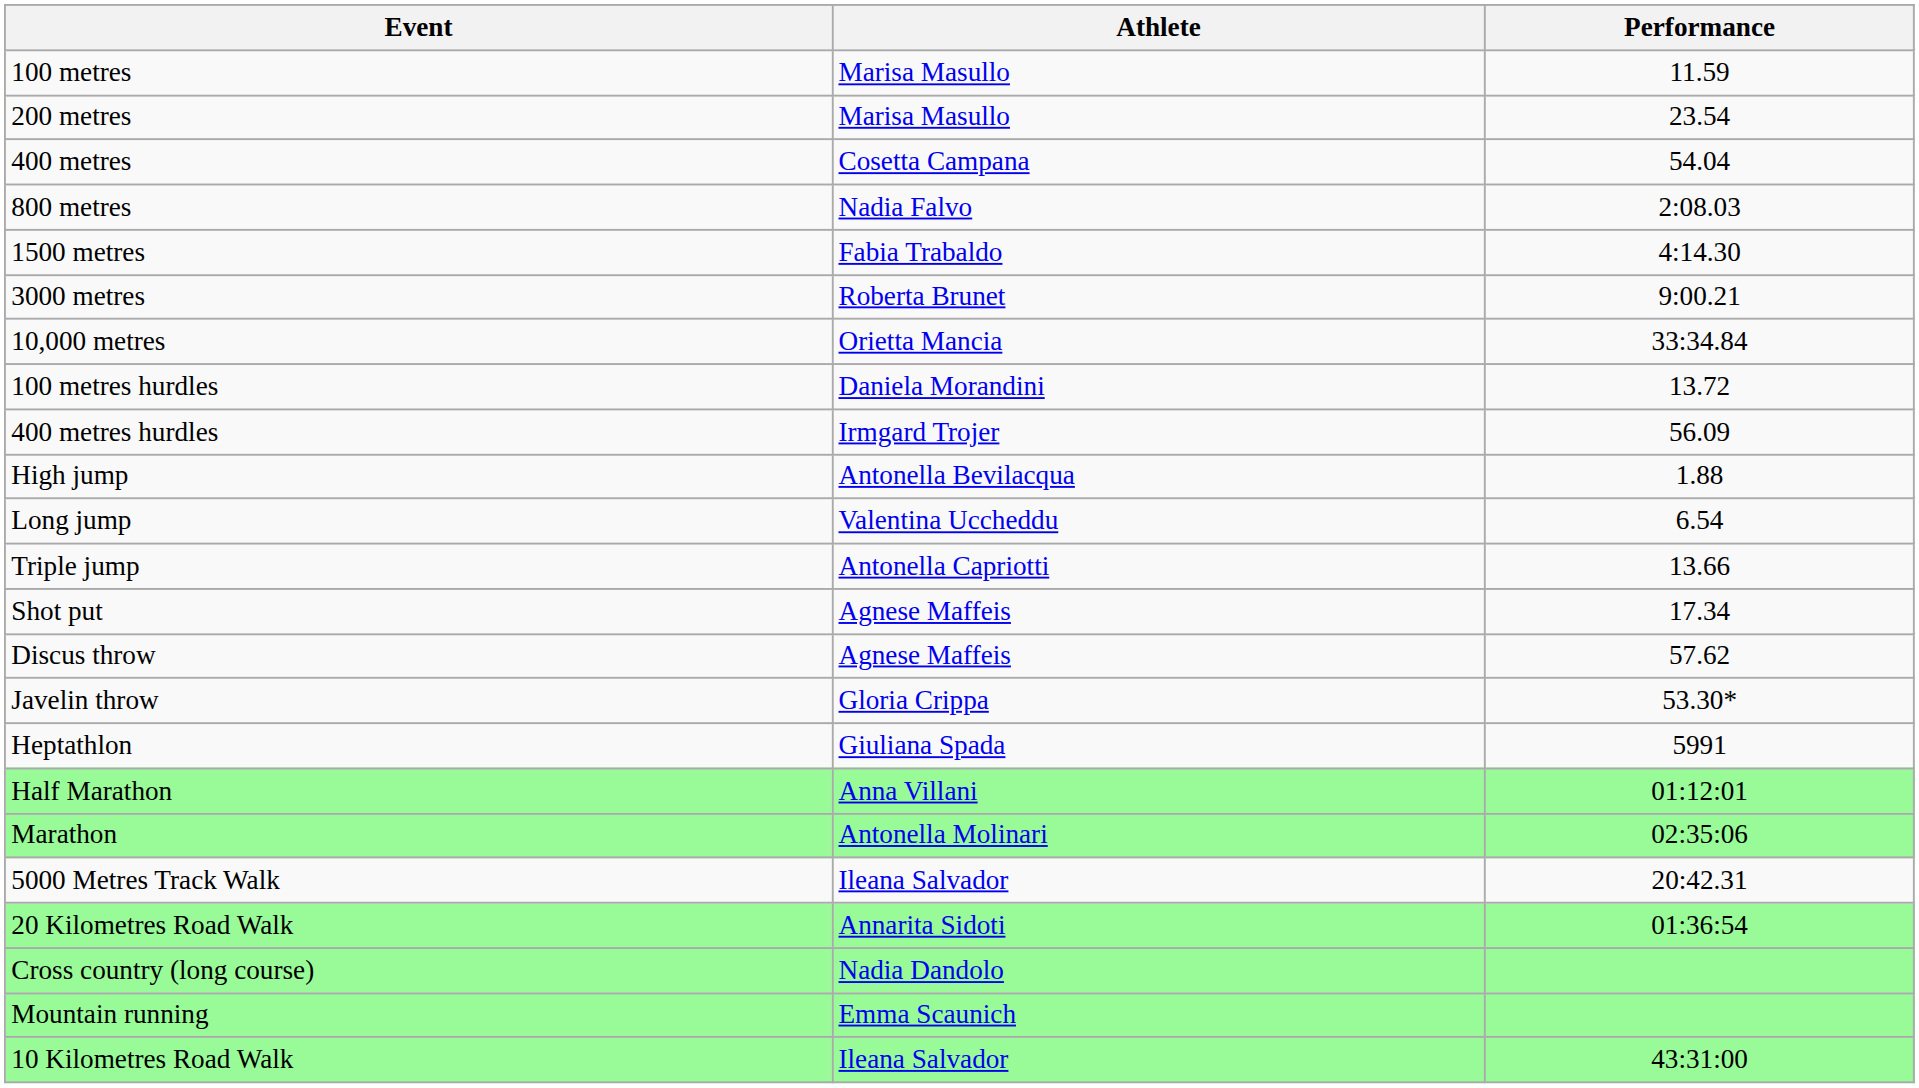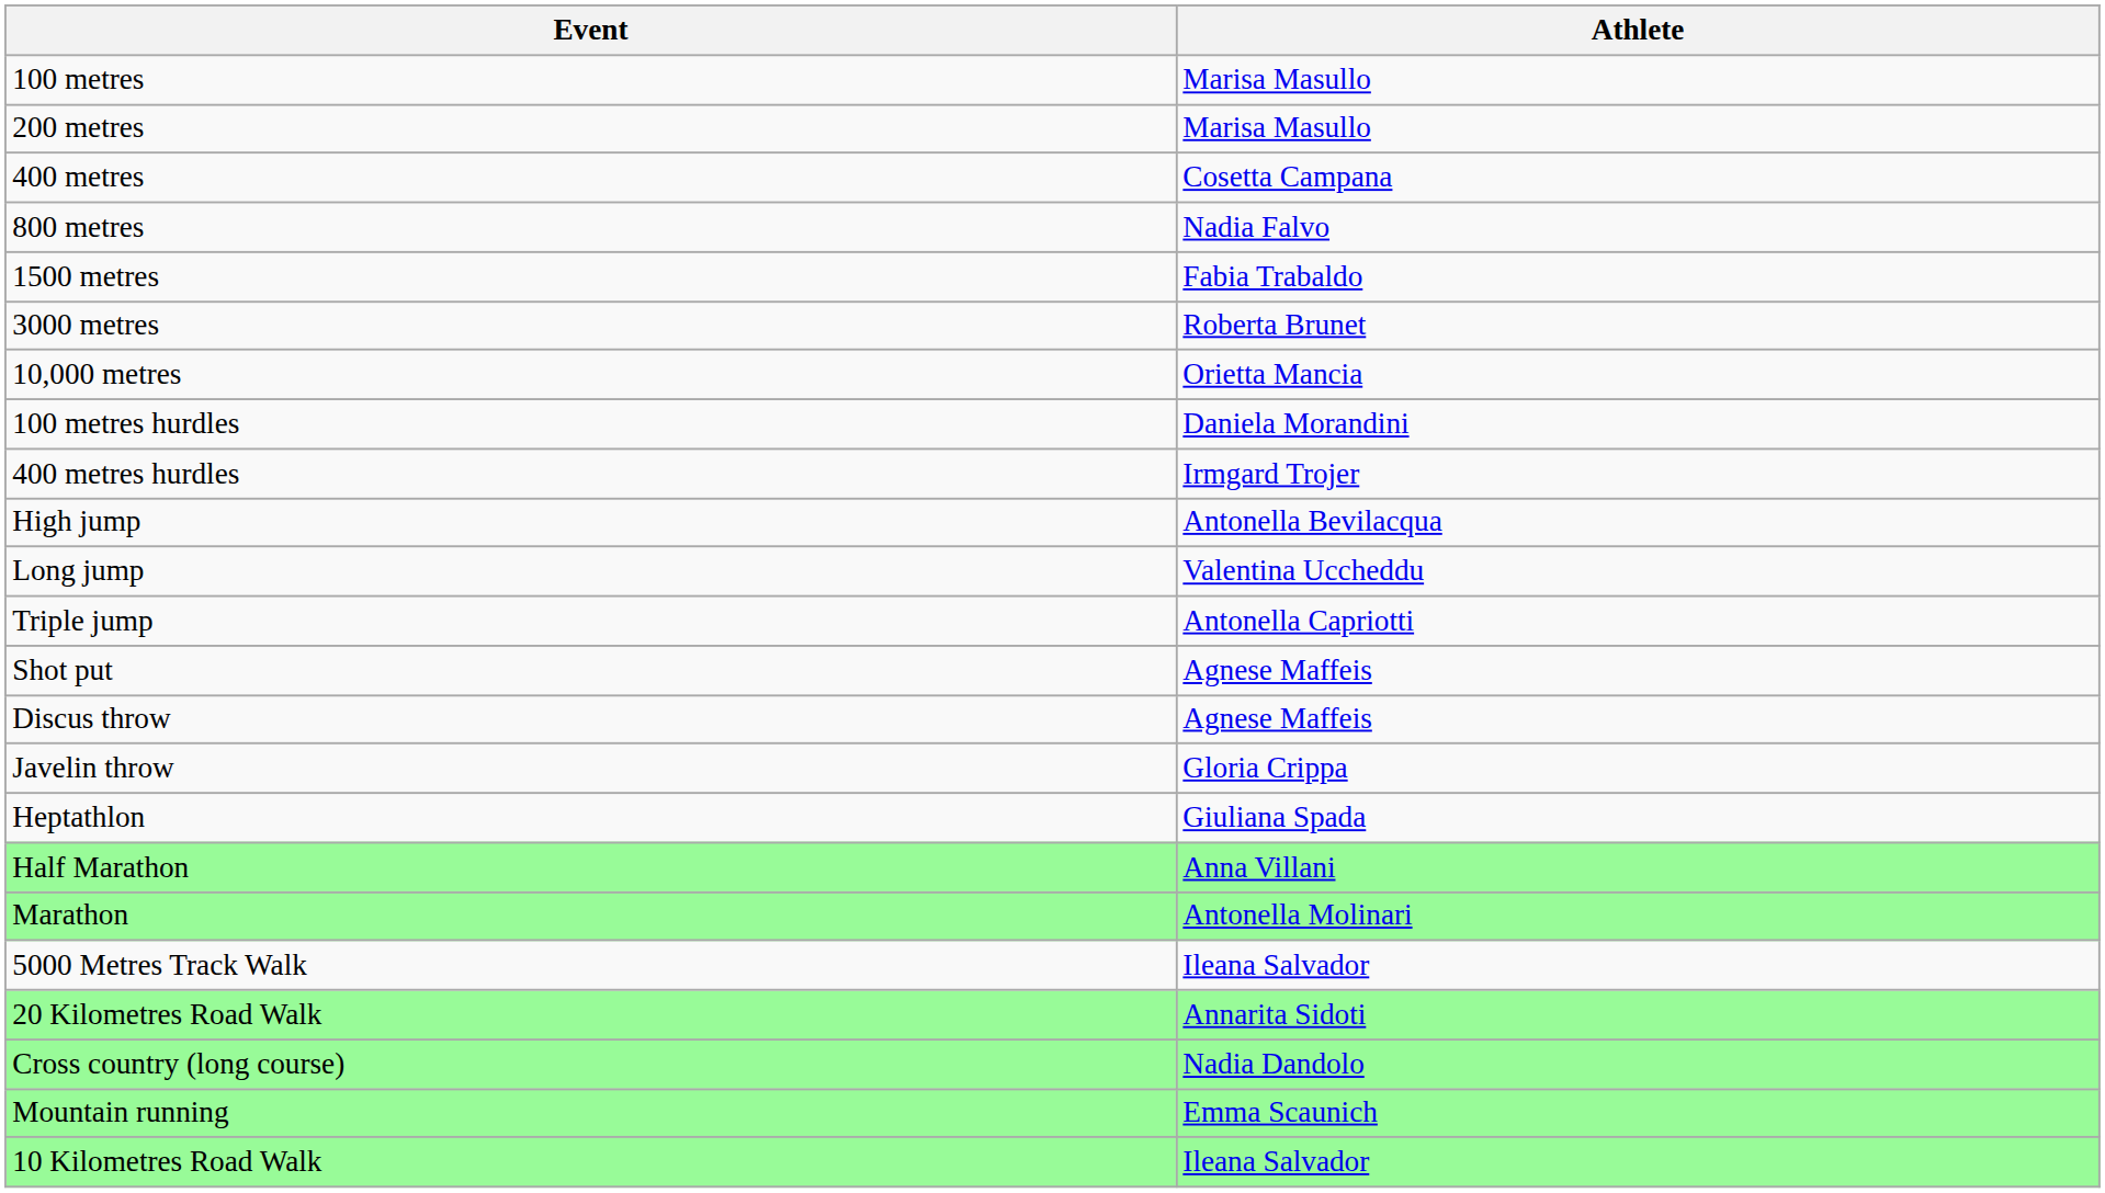 <table class="wikitable" width=80% style="font-size:90%; text-align:left;">
 <tr>
 <th>Event</th>
 <th>Athlete</th>
-<th>Performance</th>
 </tr>
 <tr>
 <td>100 metres</td>
 <td><a href='#'>Marisa Masullo</a></td>
-<td align=center>11.59</td>
 </tr>
 <tr>
 <td>200 metres</td>
 <td><a href='#'>Marisa Masullo</a></td>
-<td align=center>23.54</td>
 </tr>
 <tr>
 <td>400 metres</td>
 <td><a href='#'>Cosetta Campana</a></td>
-<td align=center>54.04</td>
 </tr>
 <tr>
 <td>800 metres</td>
 <td><a href='#'>Nadia Falvo</a></td>
-<td align=center>2:08.03</td>
 </tr>
 <tr>
 <td>1500 metres</td>
 <td><a href='#'>Fabia Trabaldo</a></td>
-<td align=center>4:14.30</td>
 </tr>
 <tr>
 <td>3000 metres</td>
 <td><a href='#'>Roberta Brunet</a></td>
-<td align=center>9:00.21</td>
 </tr>
 <tr>
 <td>10,000 metres</td>
 <td><a href='#'>Orietta Mancia</a></td>
-<td align=center>33:34.84</td>
 </tr>
 <tr>
 <td>100 metres hurdles</td>
 <td><a href='#'>Daniela Morandini</a></td>
-<td align=center>13.72</td>
 </tr>
 <tr>
 <td>400 metres hurdles</td>
 <td><a href='#'>Irmgard Trojer</a></td>
-<td align=center>56.09</td>
 </tr>
 <tr>
 <td>High jump</td>
 <td><a href='#'>Antonella Bevilacqua</a></td>
-<td align=center>1.88</td>
 </tr>
 <tr>
 <td>Long jump</td>
 <td><a href='#'>Valentina Uccheddu</a></td>
-<td align=center>6.54</td>
 </tr>
 <tr>
 <td>Triple jump</td>
 <td><a href='#'>Antonella Capriotti</a></td>
-<td align=center>13.66</td>
 </tr>
 <tr>
 <td>Shot put</td>
 <td><a href='#'>Agnese Maffeis</a></td>
-<td align=center>17.34</td>
 </tr>
 <tr>
 <td>Discus throw</td>
 <td><a href='#'>Agnese Maffeis</a></td>
-<td align=center>57.62</td>
 </tr>
 <tr>
 <td>Javelin throw</td>
 <td><a href='#'>Gloria Crippa</a></td>
-<td align=center>53.30*</td>
 </tr>
 <tr>
 <td>Heptathlon</td>
 <td><a href='#'>Giuliana Spada</a></td>
-<td align=center>5991</td>
 </tr>
 <tr bgcolor=palegreen>
 <td>Half Marathon</td>
 <td><a href='#'>Anna Villani</a></td>
-<td align=center>01:12:01</td>
 </tr>
 <tr bgcolor=palegreen>
 <td>Marathon</td>
 <td><a href='#'>Antonella Molinari</a></td>
-<td align=center>02:35:06</td>
 </tr>
 <tr>
 <td>5000 Metres Track Walk</td>
 <td><a href='#'>Ileana Salvador</a></td>
-<td align=center>20:42.31</td>
 </tr>
 <tr bgcolor=palegreen>
 <td>20 Kilometres Road Walk</td>
 <td><a href='#'>Annarita Sidoti</a></td>
-<td align=center>01:36:54</td>
 </tr>
 <tr bgcolor=palegreen>
 <td>Cross country (long course)</td>
 <td><a href='#'>Nadia Dandolo</a></td>
-<td align=center></td>
 </tr>
 <tr bgcolor=palegreen>
 <td>Mountain running</td>
 <td><a href='#'>Emma Scaunich</a></td>
-<td align=center></td>
 </tr>
 <tr bgcolor=palegreen>
 <td>10 Kilometres Road Walk</td>
 <td><a href='#'>Ileana Salvador</a></td>
-<td align=center>43:31:00</td>
 </tr>
 </table>
